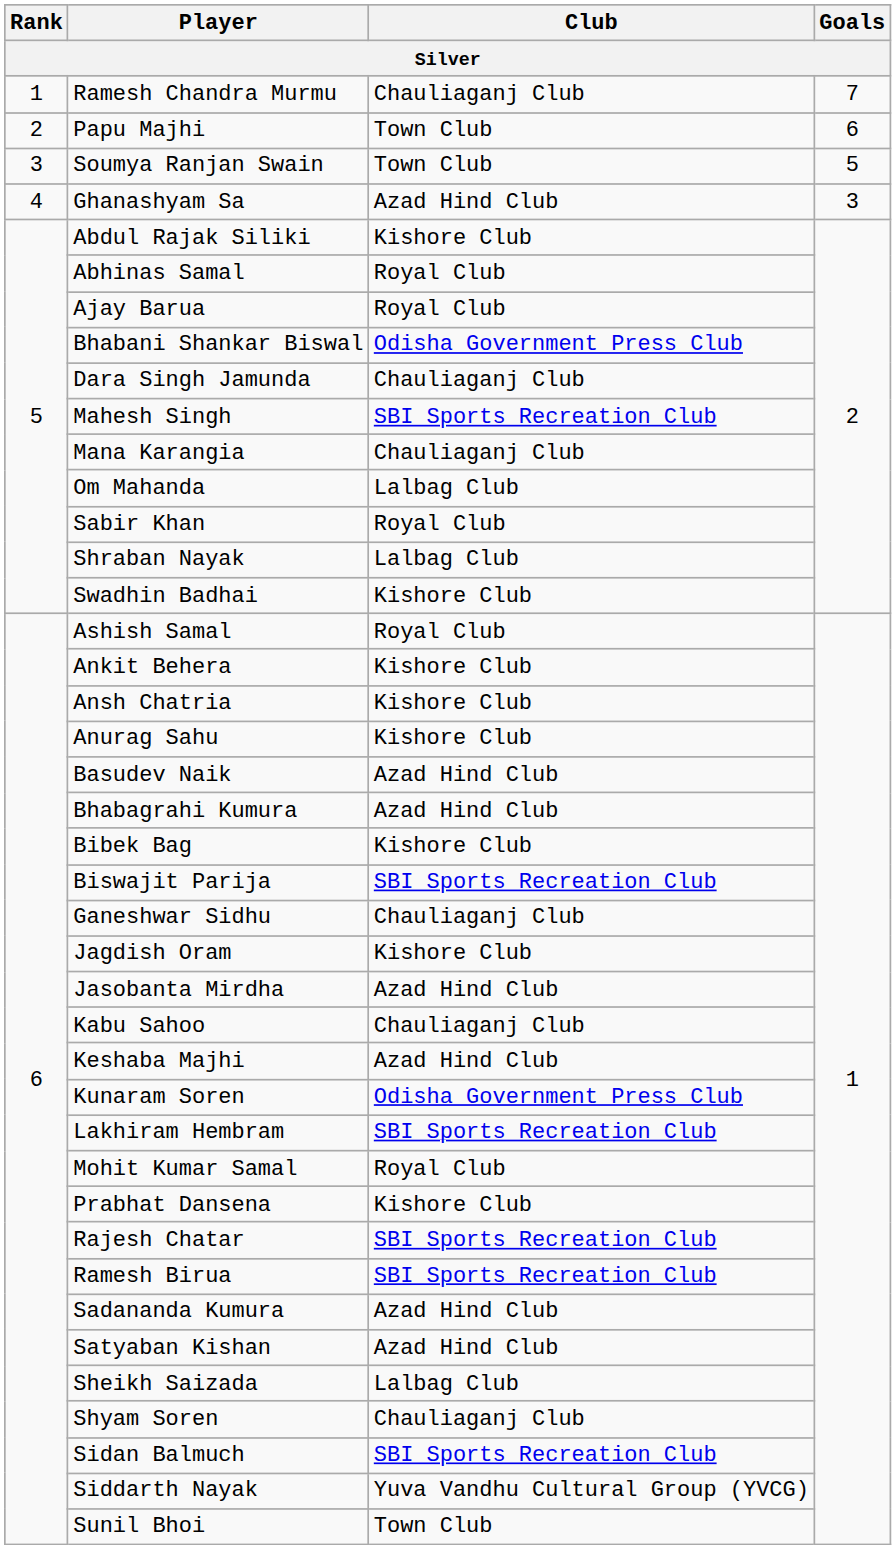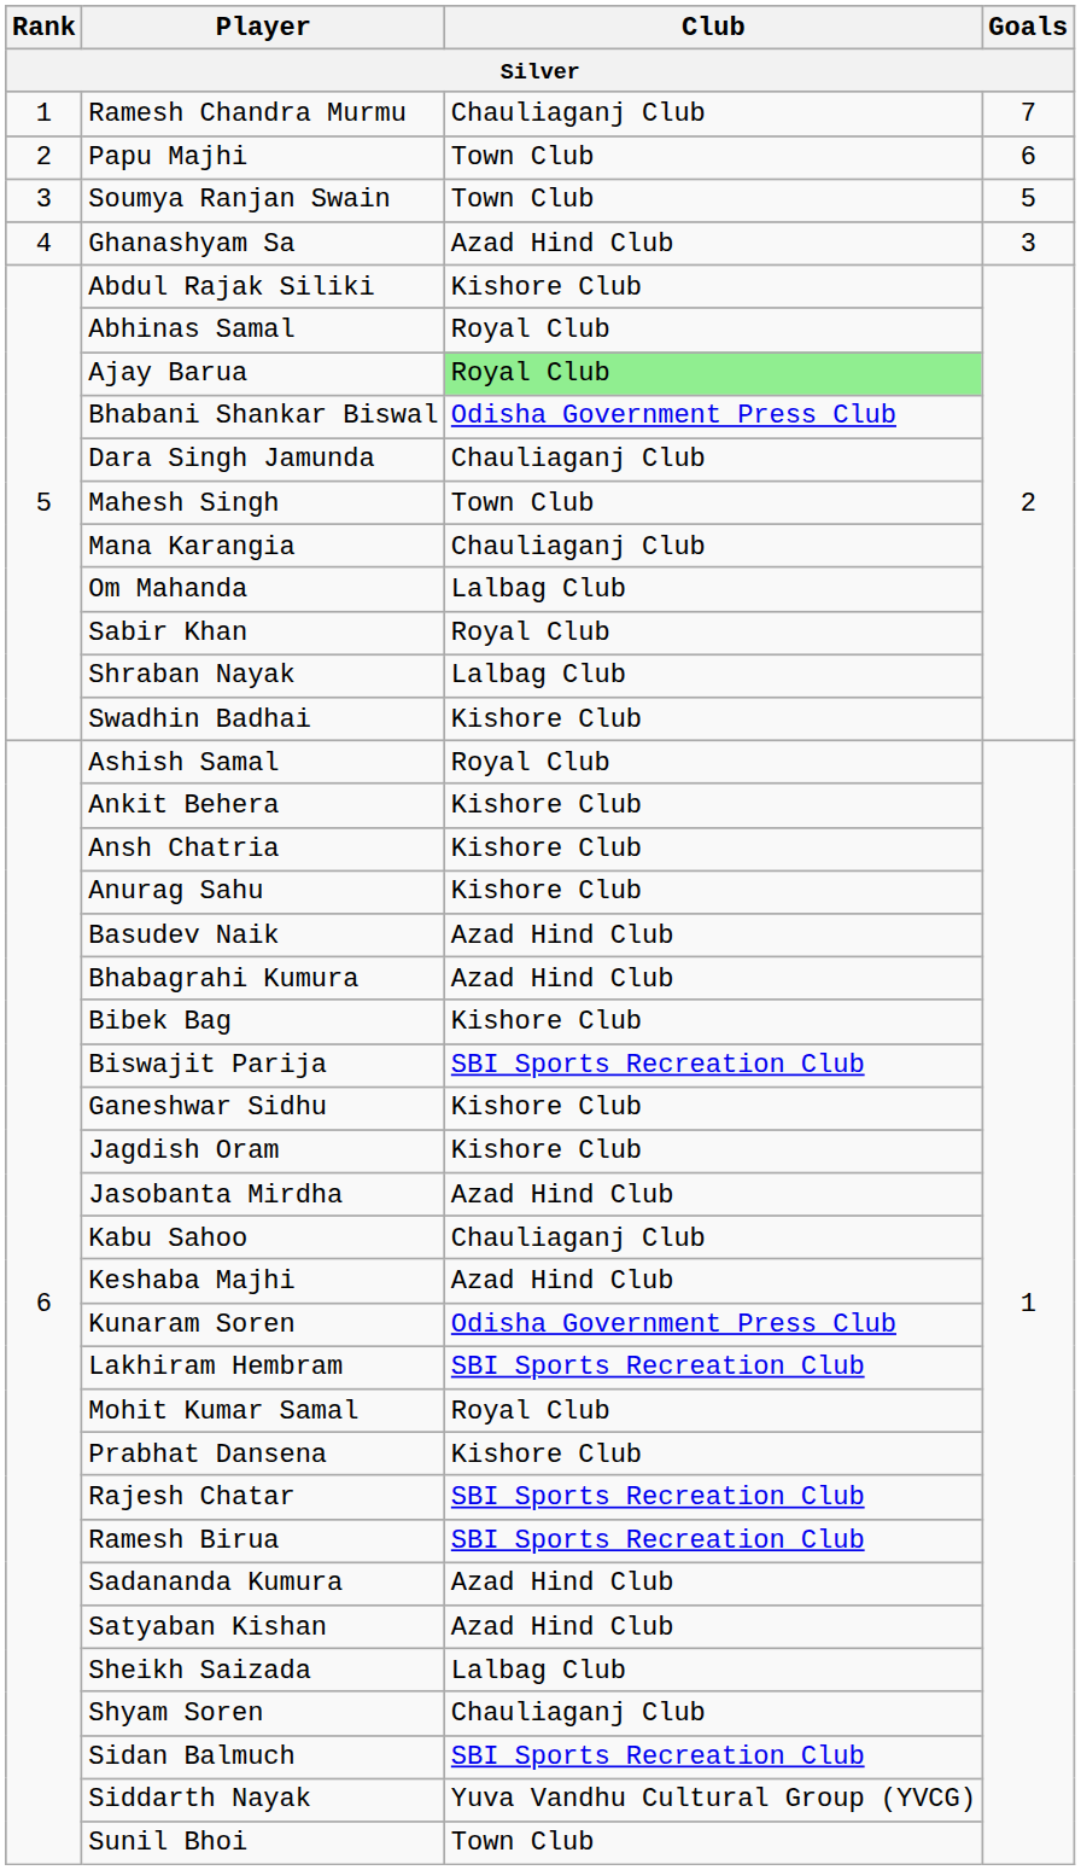 <table class="wikitable sortable" style="text-align:center">
 <tr>
 <th>Rank</th>
 <th>Player</th>
 <th>Club</th>
 <th>Goals</th>
 </tr>
 <tr>
 <th colspan="4"><small>Silver</small></th>
 </tr>
 <tr>
 <td rowspan="1">1</td>
 <td align="left">Ramesh Chandra Murmu</td>
 <td align="left">Chauliaganj Club</td>
 <td rowspan="1">7</td>
 </tr>
 <tr>
 <td rowspan="1">2</td>
 <td align="left">Papu Majhi</td>
 <td align="left">Town Club</td>
 <td rowspan="1">6</td>
 </tr>
 <tr>
 <td rowspan="1">3</td>
 <td align="left">Soumya Ranjan Swain</td>
 <td align="left">Town Club</td>
 <td rowspan="1">5</td>
 </tr>
 <tr>
 <td rowspan="1">4</td>
 <td align="left">Ghanashyam Sa</td>
 <td align="left">Azad Hind Club</td>
 <td rowspan="1">3</td>
 </tr>
 <tr>
 <td rowspan="11">5</td>
 <td align="left">Abdul Rajak Siliki</td>
 <td align="left">Kishore Club</td>
 <td rowspan="11">2</td>
 </tr>
 <tr>
 <td align="left">Abhinas Samal</td>
 <td align="left">Royal Club</td>
 </tr>
 <tr>
 <td align="left">Ajay Barua</td>
-<td align="left">Royal Club</td>
+<td align="left" style="background: lightgreen;">Royal Club</td>
 </tr>
 <tr>
 <td align="left">Bhabani Shankar Biswal</td>
 <td align="left"><a href='#'>Odisha Government Press Club</a></td>
 </tr>
 <tr>
 <td align="left">Dara Singh Jamunda</td>
 <td align="left">Chauliaganj Club</td>
 </tr>
 <tr>
 <td align="left">Mahesh Singh</td>
-<td align="left"><a href='#'>SBI Sports Recreation Club</a></td>
+<td align="left">Town Club</td>
 </tr>
 <tr>
 <td align="left">Mana Karangia</td>
 <td align="left">Chauliaganj Club</td>
 </tr>
 <tr>
 <td align="left">Om Mahanda</td>
 <td align="left">Lalbag Club</td>
 </tr>
 <tr>
 <td align="left">Sabir Khan</td>
 <td align="left">Royal Club</td>
 </tr>
 <tr>
 <td align="left">Shraban Nayak</td>
 <td align="left">Lalbag Club</td>
 </tr>
 <tr>
 <td align="left">Swadhin Badhai</td>
 <td align="left">Kishore Club</td>
 </tr>
 <tr>
 <td rowspan="27">6</td>
 <td align="left">Ashish Samal</td>
 <td align="left">Royal Club</td>
 <td rowspan="27">1</td>
 </tr>
 <tr>
 <td align="left">Ankit Behera</td>
 <td align="left">Kishore Club</td>
 </tr>
 <tr>
 <td align="left">Ansh Chatria</td>
 <td align="left">Kishore Club</td>
 </tr>
 <tr>
 <td align="left">Anurag Sahu</td>
 <td align="left">Kishore Club</td>
 </tr>
 <tr>
 <td align="left">Basudev Naik</td>
 <td align="left">Azad Hind Club</td>
 </tr>
 <tr>
 <td align="left">Bhabagrahi Kumura</td>
 <td align="left">Azad Hind Club</td>
 </tr>
 <tr>
 <td align="left">Bibek Bag</td>
 <td align="left">Kishore Club</td>
 </tr>
 <tr>
 <td align="left">Biswajit Parija</td>
 <td align="left"><a href='#'>SBI Sports Recreation Club</a></td>
 </tr>
 <tr>
 <td align="left">Ganeshwar Sidhu</td>
-<td align="left">Chauliaganj Club</td>
+<td align="left">Kishore Club</td>
 </tr>
 <tr>
 <td align="left">Jagdish Oram</td>
 <td align="left">Kishore Club</td>
 </tr>
 <tr>
 <td align="left">Jasobanta Mirdha</td>
 <td align="left">Azad Hind Club</td>
 </tr>
 <tr>
 <td align="left">Kabu Sahoo</td>
 <td align="left">Chauliaganj Club</td>
 </tr>
 <tr>
 <td align="left">Keshaba Majhi</td>
 <td align="left">Azad Hind Club</td>
 </tr>
 <tr>
 <td align="left">Kunaram Soren</td>
 <td align="left"><a href='#'>Odisha Government Press Club</a></td>
 </tr>
 <tr>
 <td align="left">Lakhiram Hembram</td>
 <td align="left"><a href='#'>SBI Sports Recreation Club</a></td>
 </tr>
 <tr>
 <td align="left">Mohit Kumar Samal</td>
 <td align="left">Royal Club</td>
 </tr>
 <tr>
 <td align="left">Prabhat Dansena</td>
 <td align="left">Kishore Club</td>
 </tr>
 <tr>
 <td align="left">Rajesh Chatar</td>
 <td align="left"><a href='#'>SBI Sports Recreation Club</a></td>
 </tr>
 <tr>
 <td align="left">Ramesh Birua</td>
 <td align="left"><a href='#'>SBI Sports Recreation Club</a></td>
 </tr>
 <tr>
 <td align="left">Sadananda Kumura</td>
 <td align="left">Azad Hind Club</td>
 </tr>
 <tr>
 <td align="left">Satyaban Kishan</td>
 <td align="left">Azad Hind Club</td>
 </tr>
 <tr>
 <td align="left">Sheikh Saizada</td>
 <td align="left">Lalbag Club</td>
 </tr>
 <tr>
 <td align="left">Shyam Soren</td>
 <td align="left">Chauliaganj Club</td>
 </tr>
 <tr>
 <td align="left">Sidan Balmuch</td>
 <td align="left"><a href='#'>SBI Sports Recreation Club</a></td>
 </tr>
 <tr>
 <td align="left">Siddarth Nayak</td>
 <td align="left">Yuva Vandhu Cultural Group (YVCG)</td>
 </tr>
 <tr>
 <td align="left">Sunil Bhoi</td>
 <td align="left">Town Club</td>
 </tr>
 </table>
